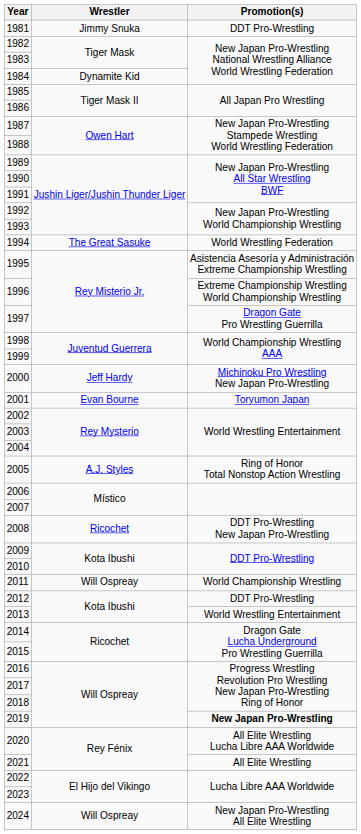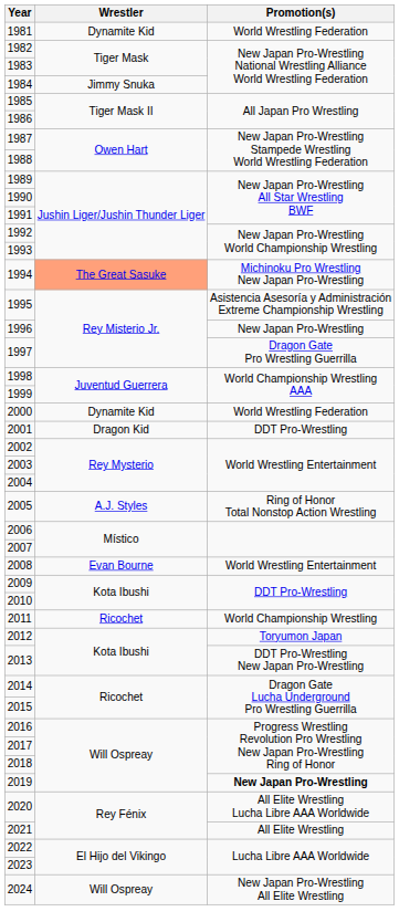 <table class="wikitable sortable" style="text-align: center">
 <tr>
 <th>Year</th>
 <th>Wrestler</th>
 <th>Promotion(s)</th>
 </tr>
 <tr>
 <td>1981</td>
-<td>Jimmy Snuka</td>
-<td>DDT Pro-Wrestling</td>
+<td>Dynamite Kid</td>
+<td>World Wrestling Federation</td>
 </tr>
 <tr>
 <td>1982</td>
 <td rowspan=2>Tiger Mask</td>
 <td rowspan=3>New Japan Pro-Wrestling<br>National Wrestling Alliance<br>World Wrestling Federation</td>
 </tr>
 <tr>
 <td>1983</td>
 </tr>
 <tr>
 <td>1984</td>
-<td>Dynamite Kid</td>
+<td>Jimmy Snuka</td>
 </tr>
 <tr>
 <td>1985</td>
 <td rowspan=2>Tiger Mask II</td>
 <td rowspan=2>All Japan Pro Wrestling</td>
 </tr>
 <tr>
 <td>1986</td>
 </tr>
 <tr>
 <td>1987</td>
 <td rowspan=2><a href='#'>Owen Hart</a></td>
 <td rowspan=2>New Japan Pro-Wrestling<br>Stampede Wrestling<br>World Wrestling Federation</td>
 </tr>
 <tr>
 <td>1988</td>
 </tr>
 <tr>
 <td>1989</td>
 <td rowspan=5><a href='#'>Jushin Liger/Jushin Thunder Liger</a></td>
 <td rowspan=3>New Japan Pro-Wrestling<br><a href='#'>All Star Wrestling</a><br><a href='#'>BWF</a></td>
 </tr>
 <tr>
 <td>1990</td>
 </tr>
 <tr>
 <td>1991</td>
 </tr>
 <tr>
 <td>1992</td>
 <td rowspan=2>New Japan Pro-Wrestling<br>World Championship Wrestling</td>
 </tr>
 <tr>
 <td>1993</td>
 </tr>
 <tr>
 <td>1994</td>
-<td><a href='#'>The Great Sasuke</a></td>
-<td>World Wrestling Federation</td>
+<td style="background: lightsalmon;"><a href='#'>The Great Sasuke</a></td>
+<td><a href='#'>Michinoku Pro Wrestling</a><br>New Japan Pro-Wrestling</td>
 </tr>
 <tr>
 <td>1995</td>
 <td rowspan=3><a href='#'>Rey Misterio Jr.</a></td>
 <td>Asistencia Asesoría y Administración<br>Extreme Championship Wrestling</td>
 </tr>
 <tr>
 <td>1996</td>
-<td>Extreme Championship Wrestling<br>World Championship Wrestling</td>
+<td>New Japan Pro-Wrestling</td>
 </tr>
 <tr>
 <td>1997</td>
 <td><a href='#'>Dragon Gate</a><br>Pro Wrestling Guerrilla</td>
 </tr>
 <tr>
 <td>1998</td>
 <td rowspan=2><a href='#'>Juventud Guerrera</a></td>
 <td rowspan=2>World Championship Wrestling<br><a href='#'>AAA</a></td>
 </tr>
 <tr>
 <td>1999</td>
 </tr>
 <tr>
 <td>2000</td>
-<td><a href='#'>Jeff Hardy</a></td>
-<td><a href='#'>Michinoku Pro Wrestling</a><br>New Japan Pro-Wrestling</td>
+<td>Dynamite Kid</td>
+<td>World Wrestling Federation</td>
 </tr>
 <tr>
 <td>2001</td>
-<td><a href='#'>Evan Bourne</a></td>
-<td><a href='#'>Toryumon Japan</a></td>
+<td>Dragon Kid</td>
+<td>DDT Pro-Wrestling</td>
 </tr>
 <tr>
 <td>2002</td>
 <td rowspan=3><a href='#'>Rey Mysterio</a></td>
 <td rowspan=3>World Wrestling Entertainment</td>
 </tr>
 <tr>
 <td>2003</td>
 </tr>
 <tr>
 <td>2004</td>
 </tr>
 <tr>
 <td>2005</td>
 <td><a href='#'>A.J. Styles</a></td>
 <td>Ring of Honor<br>Total Nonstop Action Wrestling</td>
 </tr>
 <tr>
 <td>2006</td>
 <td rowspan=2>Místico</td>
 <td rowspan=2></td>
 </tr>
 <tr>
 <td>2007</td>
 </tr>
 <tr>
 <td>2008</td>
-<td><a href='#'>Ricochet</a></td>
-<td>DDT Pro-Wrestling<br>New Japan Pro-Wrestling</td>
+<td><a href='#'>Evan Bourne</a></td>
+<td>World Wrestling Entertainment</td>
 </tr>
 <tr>
 <td>2009</td>
 <td rowspan=2>Kota Ibushi</td>
 <td rowspan=2><a href='#'>DDT Pro-Wrestling</a></td>
 </tr>
 <tr>
 <td>2010</td>
 </tr>
 <tr>
 <td>2011</td>
-<td>Will Ospreay</td>
+<td><a href='#'>Ricochet</a></td>
 <td>World Championship Wrestling</td>
 </tr>
 <tr>
 <td>2012</td>
 <td rowspan=2>Kota Ibushi</td>
-<td>DDT Pro-Wrestling</td>
+<td><a href='#'>Toryumon Japan</a></td>
 </tr>
 <tr>
 <td>2013</td>
-<td>World Wrestling Entertainment</td>
+<td>DDT Pro-Wrestling<br>New Japan Pro-Wrestling</td>
 </tr>
 <tr>
 <td>2014</td>
 <td rowspan=2>Ricochet</td>
 <td rowspan=2>Dragon Gate<br><a href='#'>Lucha Underground</a><br>Pro Wrestling Guerrilla</td>
 </tr>
 <tr>
 <td>2015</td>
 </tr>
 <tr>
 <td>2016</td>
 <td rowspan=4>Will Ospreay</td>
 <td rowspan=3>Progress Wrestling<br>Revolution Pro Wrestling<br>New Japan Pro-Wrestling<br>Ring of Honor</td>
 </tr>
 <tr>
 <td>2017</td>
 </tr>
 <tr>
 <td>2018</td>
 </tr>
 <tr>
 <td>2019</td>
 <td><strong>New Japan Pro-Wrestling</strong></td>
 </tr>
 <tr>
 <td>2020</td>
 <td rowspan="2">Rey Fénix</td>
 <td>All Elite Wrestling<br>Lucha Libre AAA Worldwide</td>
 </tr>
 <tr>
 <td>2021</td>
 <td>All Elite Wrestling</td>
 </tr>
 <tr>
 <td>2022</td>
 <td rowspan="2">El Hijo del Vikingo</td>
 <td rowspan="2">Lucha Libre AAA Worldwide</td>
 </tr>
 <tr>
 <td>2023</td>
 </tr>
 <tr>
 <td>2024</td>
 <td>Will Ospreay</td>
 <td>New Japan Pro-Wrestling<br>All Elite Wrestling</td>
 </tr>
 </table>
